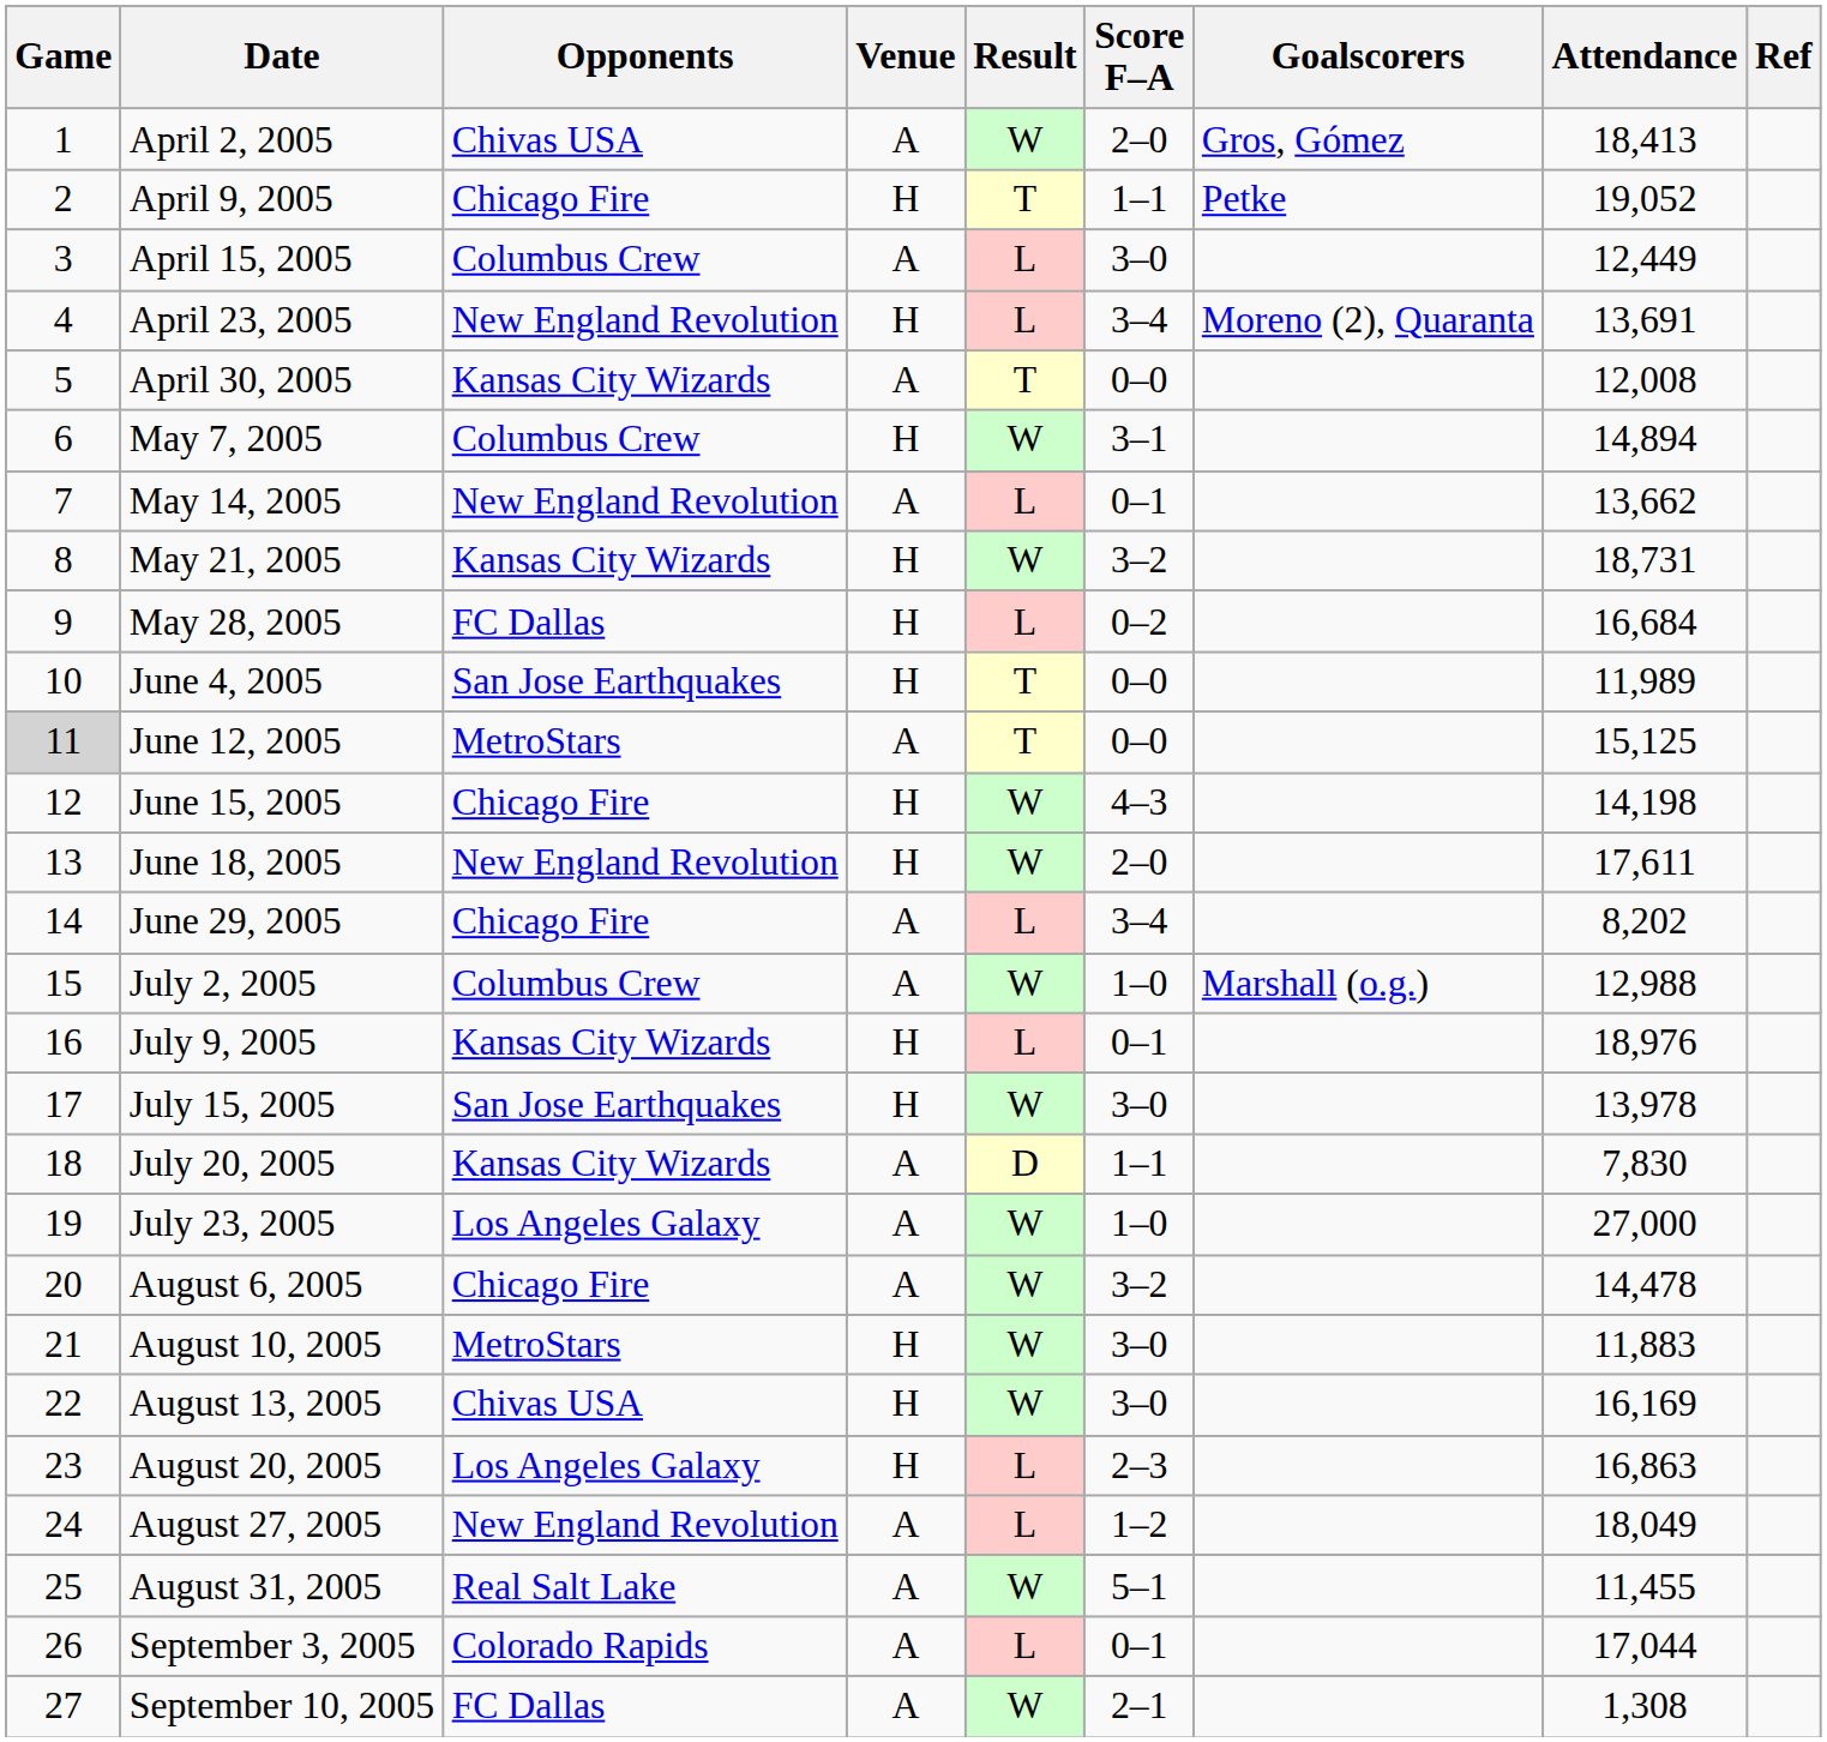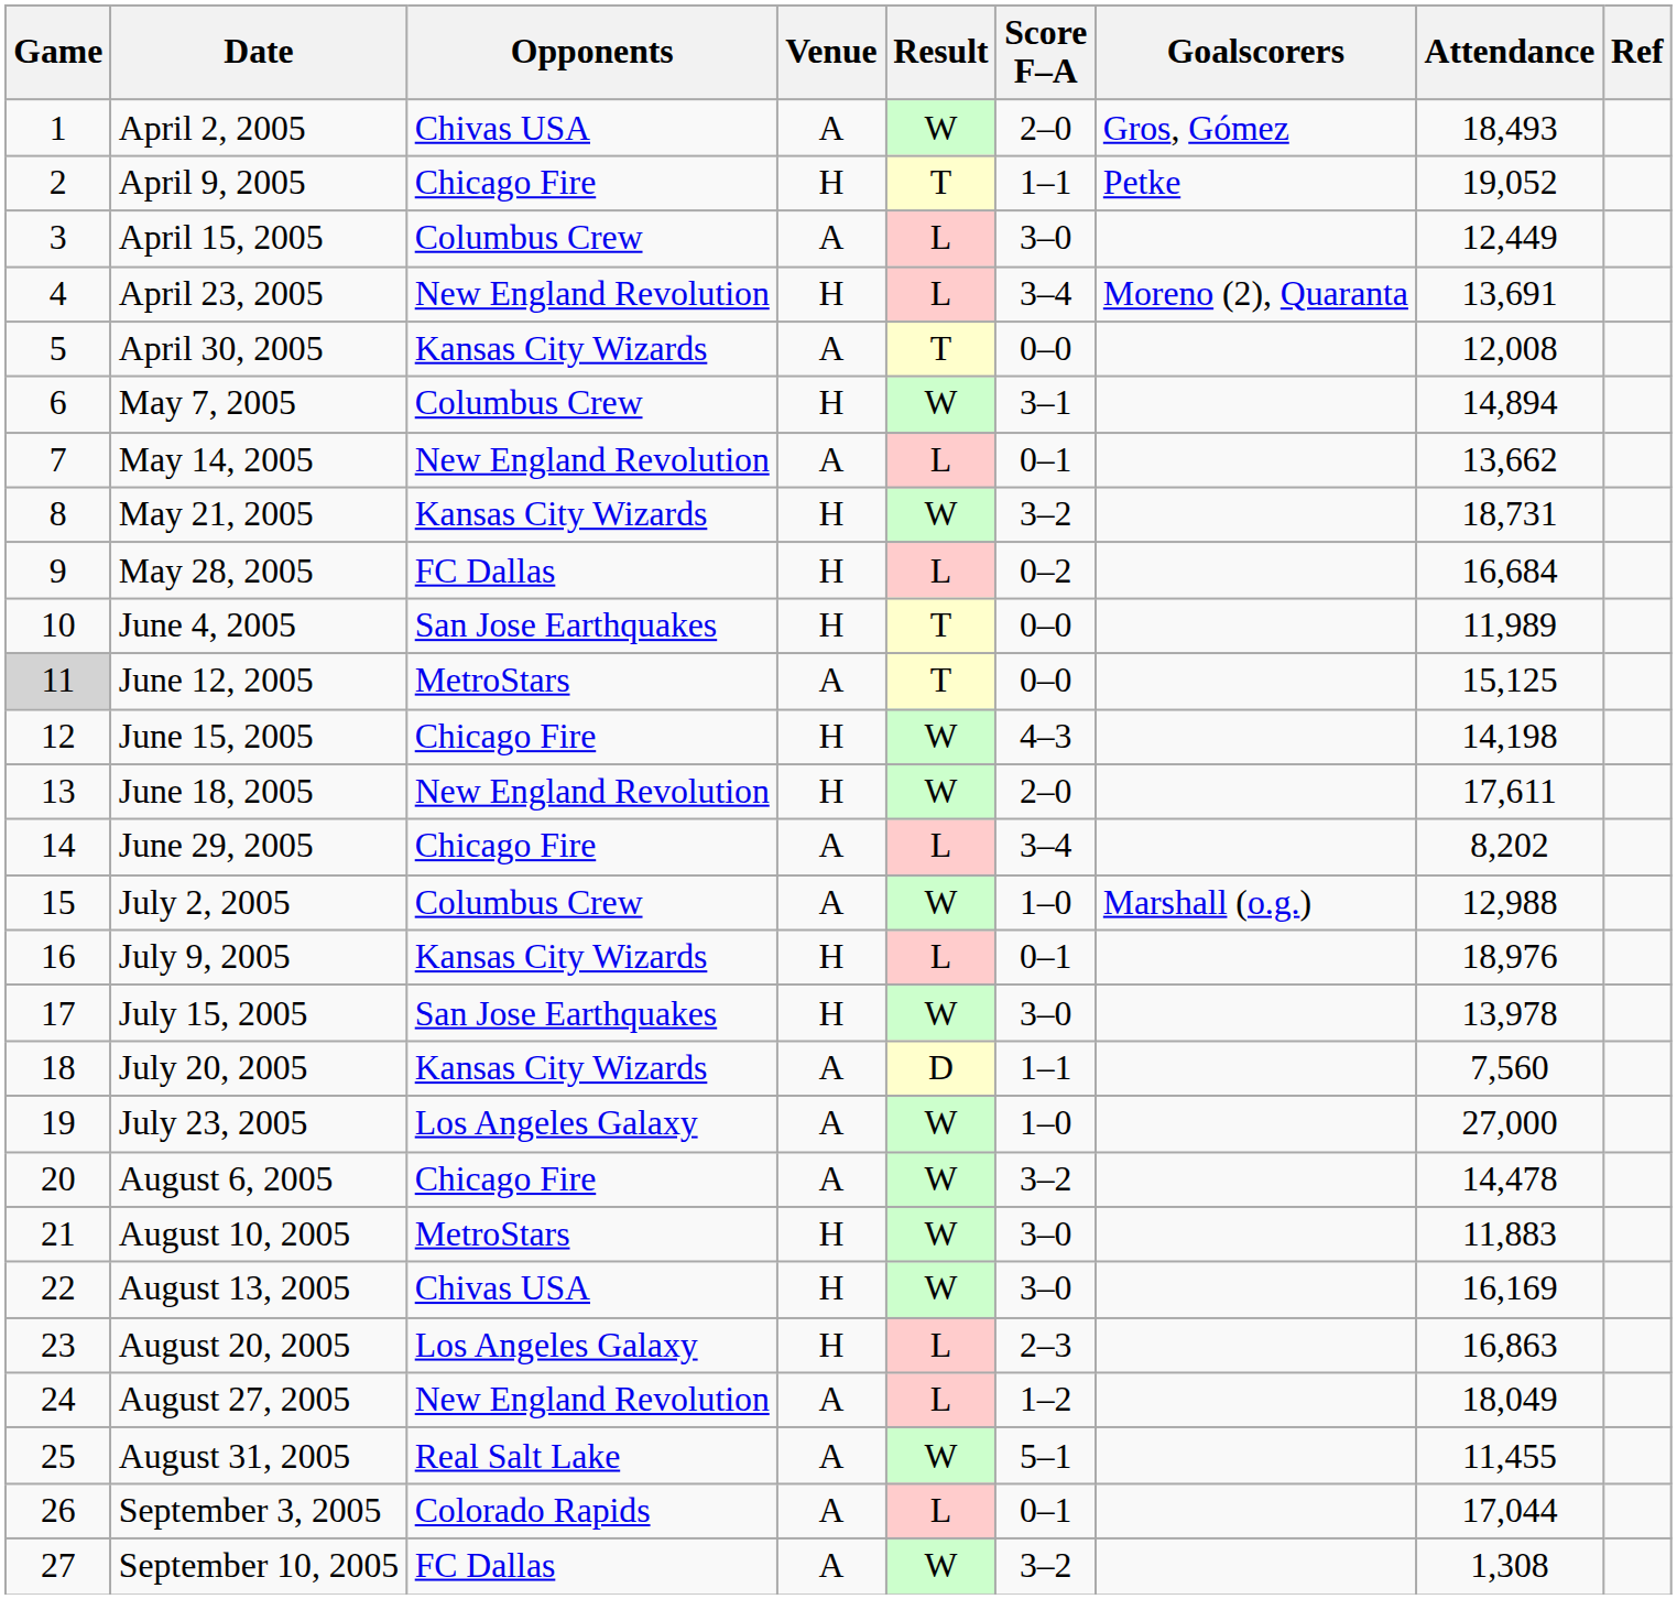 <table class="wikitable" style="text-align:center">
 <tr>
 <th scope="col">Game</th>
 <th scope="col">Date</th>
 <th scope="col">Opponents</th>
 <th scope="col">Venue</th>
 <th scope="col">Result</th>
 <th scope="col">Score<br>F–A</th>
 <th scope="col">Goalscorers</th>
 <th scope="col">Attendance</th>
 <th scope="col">Ref</th>
 </tr>
 <tr>
 <td>1</td>
 <td align="left">April 2, 2005</td>
 <td align="left"><a href='#'>Chivas USA</a></td>
 <td>A</td>
 <td style="background-color:#CCFFCC">W</td>
 <td>2–0</td>
 <td align="left"><a href='#'>Gros</a>, <a href='#'>Gómez</a></td>
-<td>18,413</td>
+<td>18,493</td>
 <td></td>
 </tr>
 <tr>
 <td>2</td>
 <td align="left">April 9, 2005</td>
 <td align="left"><a href='#'>Chicago Fire</a></td>
 <td>H</td>
 <td style="background-color:#FFFFCC">T</td>
 <td>1–1</td>
 <td align="left"><a href='#'>Petke</a></td>
 <td>19,052</td>
 <td></td>
 </tr>
 <tr>
 <td>3</td>
 <td align="left">April 15, 2005</td>
 <td align="left"><a href='#'>Columbus Crew</a></td>
 <td>A</td>
 <td style="background-color:#FFCCCC">L</td>
 <td>3–0</td>
 <td align="left"></td>
 <td>12,449</td>
 <td></td>
 </tr>
 <tr>
 <td>4</td>
 <td align="left">April 23, 2005</td>
 <td align="left"><a href='#'>New England Revolution</a></td>
 <td>H</td>
 <td style="background-color:#FFCCCC">L</td>
 <td>3–4</td>
 <td align="left"><a href='#'>Moreno</a> (2), <a href='#'>Quaranta</a></td>
 <td>13,691</td>
 <td></td>
 </tr>
 <tr>
 <td>5</td>
 <td align="left">April 30, 2005</td>
 <td align="left"><a href='#'>Kansas City Wizards</a></td>
 <td>A</td>
 <td style="background-color:#FFFFCC">T</td>
 <td>0–0</td>
 <td align="left"></td>
 <td>12,008</td>
 <td></td>
 </tr>
 <tr>
 <td>6</td>
 <td align="left">May 7, 2005</td>
 <td align="left"><a href='#'>Columbus Crew</a></td>
 <td>H</td>
 <td style="background-color:#CCFFCC">W</td>
 <td>3–1</td>
 <td align="left"></td>
 <td>14,894</td>
 <td></td>
 </tr>
 <tr>
 <td>7</td>
 <td align="left">May 14, 2005</td>
 <td align="left"><a href='#'>New England Revolution</a></td>
 <td>A</td>
 <td style="background-color:#FFCCCC">L</td>
 <td>0–1</td>
 <td align="left"></td>
 <td>13,662</td>
 <td></td>
 </tr>
 <tr>
 <td>8</td>
 <td align="left">May 21, 2005</td>
 <td align="left"><a href='#'>Kansas City Wizards</a></td>
 <td>H</td>
 <td style="background-color:#CCFFCC">W</td>
 <td>3–2</td>
 <td align="left"></td>
 <td>18,731</td>
 <td></td>
 </tr>
 <tr>
 <td>9</td>
 <td align="left">May 28, 2005</td>
 <td align="left"><a href='#'>FC Dallas</a></td>
 <td>H</td>
 <td style="background-color:#FFCCCC">L</td>
 <td>0–2</td>
 <td align="left"></td>
 <td>16,684</td>
 <td></td>
 </tr>
 <tr>
 <td>10</td>
 <td align="left">June 4, 2005</td>
 <td align="left"><a href='#'>San Jose Earthquakes</a></td>
 <td>H</td>
 <td style="background-color:#FFFFCC">T</td>
 <td>0–0</td>
 <td align="left"></td>
 <td>11,989</td>
 <td></td>
 </tr>
 <tr>
 <td style="background: lightgrey;">11</td>
 <td align="left">June 12, 2005</td>
 <td align="left"><a href='#'>MetroStars</a></td>
 <td>A</td>
 <td style="background-color:#FFFFCC">T</td>
 <td>0–0</td>
 <td align="left"></td>
 <td>15,125</td>
 <td></td>
 </tr>
 <tr>
 <td>12</td>
 <td align="left">June 15, 2005</td>
 <td align="left"><a href='#'>Chicago Fire</a></td>
 <td>H</td>
 <td style="background-color:#CCFFCC">W</td>
 <td>4–3</td>
 <td align="left"></td>
 <td>14,198</td>
 <td></td>
 </tr>
 <tr>
 <td>13</td>
 <td align="left">June 18, 2005</td>
 <td align="left"><a href='#'>New England Revolution</a></td>
 <td>H</td>
 <td style="background-color:#CCFFCC">W</td>
 <td>2–0</td>
 <td align="left"></td>
 <td>17,611</td>
 <td></td>
 </tr>
 <tr>
 <td>14</td>
 <td align="left">June 29, 2005</td>
 <td align="left"><a href='#'>Chicago Fire</a></td>
 <td>A</td>
 <td style="background-color:#FFCCCC">L</td>
 <td>3–4</td>
 <td align="left"></td>
 <td>8,202</td>
 <td></td>
 </tr>
 <tr>
 <td>15</td>
 <td align="left">July 2, 2005</td>
 <td align="left"><a href='#'>Columbus Crew</a></td>
 <td>A</td>
 <td style="background-color:#CCFFCC">W</td>
 <td>1–0</td>
 <td align="left"><a href='#'>Marshall</a> (<a href='#'>o.g.</a>)</td>
 <td>12,988</td>
 <td></td>
 </tr>
 <tr>
 <td>16</td>
 <td align="left">July 9, 2005</td>
 <td align="left"><a href='#'>Kansas City Wizards</a></td>
 <td>H</td>
 <td style="background-color:#FFCCCC">L</td>
 <td>0–1</td>
 <td align="left"></td>
 <td>18,976</td>
 <td></td>
 </tr>
 <tr>
 <td>17</td>
 <td align="left">July 15, 2005</td>
 <td align="left"><a href='#'>San Jose Earthquakes</a></td>
 <td>H</td>
 <td style="background-color:#CCFFCC">W</td>
 <td>3–0</td>
 <td align="left"></td>
 <td>13,978</td>
 <td></td>
 </tr>
 <tr>
 <td>18</td>
 <td align="left">July 20, 2005</td>
 <td align="left"><a href='#'>Kansas City Wizards</a></td>
 <td>A</td>
 <td style="background-color:#FFFFCC">D</td>
 <td>1–1</td>
 <td align="left"></td>
-<td>7,830</td>
+<td>7,560</td>
 <td></td>
 </tr>
 <tr>
 <td>19</td>
 <td align="left">July 23, 2005</td>
 <td align="left"><a href='#'>Los Angeles Galaxy</a></td>
 <td>A</td>
 <td style="background-color:#CCFFCC">W</td>
 <td>1–0</td>
 <td align="left"></td>
 <td>27,000</td>
 <td></td>
 </tr>
 <tr>
 <td>20</td>
 <td align="left">August 6, 2005</td>
 <td align="left"><a href='#'>Chicago Fire</a></td>
 <td>A</td>
 <td style="background-color:#CCFFCC">W</td>
 <td>3–2</td>
 <td align="left"></td>
 <td>14,478</td>
 <td></td>
 </tr>
 <tr>
 <td>21</td>
 <td align="left">August 10, 2005</td>
 <td align="left"><a href='#'>MetroStars</a></td>
 <td>H</td>
 <td style="background-color:#CCFFCC">W</td>
 <td>3–0</td>
 <td align="left"></td>
 <td>11,883</td>
 <td></td>
 </tr>
 <tr>
 <td>22</td>
 <td align="left">August 13, 2005</td>
 <td align="left"><a href='#'>Chivas USA</a></td>
 <td>H</td>
 <td style="background-color:#CCFFCC">W</td>
 <td>3–0</td>
 <td align="left"></td>
 <td>16,169</td>
 <td></td>
 </tr>
 <tr>
 <td>23</td>
 <td align="left">August 20, 2005</td>
 <td align="left"><a href='#'>Los Angeles Galaxy</a></td>
 <td>H</td>
 <td style="background-color:#FFCCCC">L</td>
 <td>2–3</td>
 <td align="left"></td>
 <td>16,863</td>
 <td></td>
 </tr>
 <tr>
 <td>24</td>
 <td align="left">August 27, 2005</td>
 <td align="left"><a href='#'>New England Revolution</a></td>
 <td>A</td>
 <td style="background-color:#FFCCCC">L</td>
 <td>1–2</td>
 <td align="left"></td>
 <td>18,049</td>
 <td></td>
 </tr>
 <tr>
 <td>25</td>
 <td align="left">August 31, 2005</td>
 <td align="left"><a href='#'>Real Salt Lake</a></td>
 <td>A</td>
 <td style="background-color:#CCFFCC">W</td>
 <td>5–1</td>
 <td align="left"></td>
 <td>11,455</td>
 <td></td>
 </tr>
 <tr>
 <td>26</td>
 <td align="left">September 3, 2005</td>
 <td align="left"><a href='#'>Colorado Rapids</a></td>
 <td>A</td>
 <td style="background-color:#FFCCCC">L</td>
 <td>0–1</td>
 <td align="left"></td>
 <td>17,044</td>
 <td></td>
 </tr>
 <tr>
 <td>27</td>
 <td align="left">September 10, 2005</td>
 <td align="left"><a href='#'>FC Dallas</a></td>
 <td>A</td>
 <td style="background-color:#CCFFCC">W</td>
-<td>2–1</td>
+<td>3–2</td>
 <td align="left"></td>
 <td>1,308</td>
 <td><br></td>
 </tr>
 </table>
